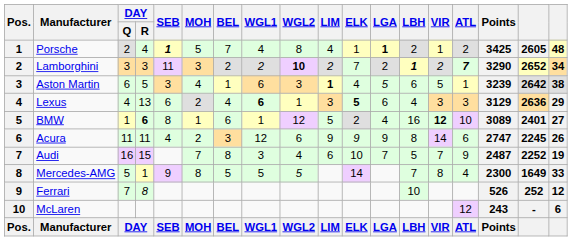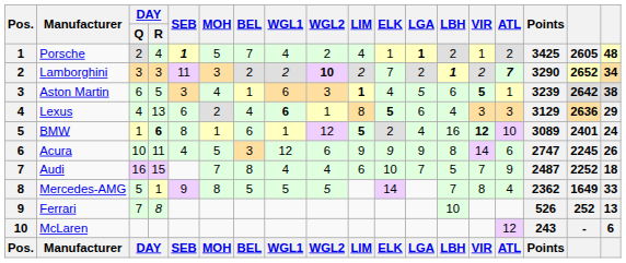 <table class="wikitable" style="font-size:85%;">
 <tr>
 <th rowspan="2">Pos.</th>
 <th rowspan="2">Manufacturer</th>
 <th colspan="2"><a href='#'>DAY</a></th>
 <th rowspan="2"><a href='#'>SEB</a></th>
 <th rowspan="2"><a href='#'>MOH</a></th>
 <th rowspan="2"><a href='#'>BEL</a></th>
 <th rowspan="2"><a href='#'>WGL1</a></th>
 <th rowspan="2"><a href='#'>WGL2</a></th>
 <th rowspan="2"><a href='#'>LIM</a></th>
 <th rowspan="2"><a href='#'>ELK</a></th>
 <th rowspan="2"><a href='#'>LGA</a></th>
 <th rowspan="2"><a href='#'>LBH</a></th>
 <th rowspan="2"><a href='#'>VIR</a></th>
 <th rowspan="2"><a href='#'>ATL</a></th>
 <th rowspan="2">Points</th>
 <th rowspan="2"></th>
 <th rowspan="2"></th>
 </tr>
 <tr>
 <th>Q</th>
 <th>R</th>
 </tr>
 <tr>
 <th>1</th>
 <td> <a href='#'>Porsche</a></td>
 <td style="background:#dfdfdf;" align="center">2</td>
 <td style="background:#dfffdf;" align="center">4</td>
 <td style="background:#ffffbf;" align="center"><strong><em>1</em></strong></td>
 <td style="background:#dfffdf;" align="center">5</td>
 <td style="background:#dfffdf;" align="center">7</td>
 <td style="background:#dfffdf;" align="center">4</td>
-<td style="background:#dfffdf;" align="center">8</td>
+<td style="background:#dfffdf;" align="center">2</td>
 <td style="background:#dfffdf;" align="center">4</td>
 <td style="background:#ffffbf;" align="center">1</td>
 <td style="background:#ffffbf;" align="center"><strong>1</strong></td>
 <td style="background:#dfdfdf;" align="center">2</td>
 <td style="background:#ffffbf;" align="center">1</td>
 <td style="background:#dfdfdf;" align="center">2</td>
 <th>3425</th>
 <th>2605</th>
 <th style="background:#ffffbf;">48</th>
 </tr>
 <tr>
 <th>2</th>
 <td> <a href='#'>Lamborghini</a></td>
 <td style="background:#ffdf9f;" align="center">3</td>
 <td style="background:#ffdf9f;" align="center">3</td>
 <td style="background:#efcfff;" align="center">11</td>
 <td style="background:#ffdf9f;" align="center">3</td>
 <td style="background:#dfdfdf;" align="center">2</td>
 <td style="background:#dfdfdf;" align="center"><em>2</em></td>
 <td style="background:#efcfff;" align="center"><strong>10</strong></td>
 <td style="background:#dfdfdf;" align="center"><em>2</em></td>
 <td style="background:#dfffdf;" align="center">7</td>
 <td style="background:#dfdfdf;" align="center">2</td>
 <td style="background:#ffffbf;" align="center"><strong><em>1</em></strong></td>
 <td style="background:#dfdfdf;" align="center"><em>2</em></td>
 <td style="background:#dfffdf;" align="center"><strong><em>7</em></strong></td>
 <th>3290</th>
 <th style="background:#ffffbf;">2652</th>
 <th style="background:#ffdf9f;">34</th>
 </tr>
 <tr>
 <th>3</th>
 <td> <a href='#'>Aston Martin</a></td>
 <td style="background:#dfffdf;" align="center">6</td>
 <td style="background:#dfffdf;" align="center">5</td>
 <td style="background:#ffdf9f;" align="center">3</td>
 <td style="background:#dfffdf;" align="center">4</td>
 <td style="background:#ffffbf;" align="center">1</td>
 <td style="background:#ffdf9f;" align="center">6</td>
 <td style="background:#ffdf9f;" align="center">3</td>
 <td style="background:#ffffbf;" align="center"><strong>1</strong></td>
 <td style="background:#dfffdf;" align="center">4</td>
 <td style="background:#dfffdf;" align="center"><em>5</em></td>
 <td style="background:#dfffdf;" align="center">6</td>
-<td style="background:#dfffdf;" align="center">5</td>
+<td style="background:#dfffdf;" align="center"><strong>5</strong></td>
 <td style="background:#ffffbf;" align="center">1</td>
 <th>3239</th>
 <th style="background:#dfdfdf;">2642</th>
 <th style="background:#dfdfdf;">38</th>
 </tr>
 <tr>
 <th>4</th>
 <td> <a href='#'>Lexus</a></td>
 <td style="background:#dfffdf;" align="center">4</td>
 <td style="background:#dfffdf;" align="center">13</td>
 <td style="background:#dfffdf;" align="center">6</td>
 <td style="background:#dfdfdf;" align="center">2</td>
 <td style="background:#dfffdf;" align="center">4</td>
 <td style="background:#dfffdf;" align="center"><strong>6</strong></td>
 <td style="background:#ffffbf;" align="center">1</td>
-<td style="background:#ffdf9f;" align="center">3</td>
+<td style="background:#ffdf9f;" align="center">8</td>
 <td style="background:#dfffdf;" align="center"><strong>5</strong></td>
 <td style="background:#dfffdf;" align="center">6</td>
 <td style="background:#dfffdf;" align="center">4</td>
 <td style="background:#ffdf9f;" align="center">3</td>
 <td style="background:#ffdf9f;" align="center">3</td>
 <th>3129</th>
 <th style="background:#ffdf9f;">2636</th>
 <th>29</th>
 </tr>
 <tr>
 <th>5</th>
 <td> <a href='#'>BMW</a></td>
 <td style="background:#ffffbf;" align="center">1</td>
 <td style="background:#dfffdf;" align="center"><strong>6</strong></td>
 <td style="background:#dfffdf;" align="center">8</td>
 <td style="background:#ffffbf;" align="center">1</td>
 <td style="background:#dfffdf;" align="center">6</td>
 <td style="background:#ffffbf;" align="center">1</td>
 <td style="background:#efcfff;" align="center">12</td>
-<td style="background:#dfffdf;" align="center">5</td>
+<td style="background:#dfffdf;" align="center"><strong>5</strong></td>
 <td style="background:#dfdfdf;" align="center">2</td>
 <td style="background:#dfffdf;" align="center">4</td>
 <td style="background:#dfffdf;" align="center">16</td>
 <td style="background:#dfffdf;" align="center"><strong>12</strong></td>
 <td style="background:#efcfff;" align="center">10</td>
 <th>3089</th>
 <th>2401</th>
-<th>27</th>
+<th>24</th>
 </tr>
 <tr>
 <th>6</th>
 <td> <a href='#'>Acura</a></td>
-<td style="background:#dfffdf;" align="center">11</td>
+<td style="background:#dfffdf;" align="center">10</td>
 <td style="background:#dfffdf;" align="center">11</td>
 <td style="background:#dfffdf;" align="center">4</td>
-<td style="background:#dfffdf;" align="center">2</td>
+<td style="background:#dfffdf;" align="center">5</td>
 <td style="background:#ffdf9f;" align="center">3</td>
 <td style="background:#dfffdf;" align="center">12</td>
 <td style="background:#dfffdf;" align="center">6</td>
 <td style="background:#dfffdf;" align="center">9</td>
 <td style="background:#dfffdf;" align="center"><em>9</em></td>
 <td style="background:#dfffdf;" align="center">9</td>
 <td style="background:#dfffdf;" align="center">8</td>
 <td style="background:#efcfff;" align="center">14</td>
 <td style="background:#dfffdf;" align="center">6</td>
 <th>2747</th>
 <th>2245</th>
 <th>26</th>
 </tr>
 <tr>
 <th>7</th>
 <td> <a href='#'>Audi</a></td>
 <td style="background:#efcfff;" align="center">16</td>
 <td style="background:#efcfff;" align="center">15</td>
 <td></td>
 <td style="background:#dfffdf;" align="center">7</td>
 <td style="background:#dfffdf;" align="center">8</td>
-<td style="background:#dfffdf;" align="center">3</td>
+<td style="background:#dfffdf;" align="center">4</td>
 <td style="background:#dfffdf;" align="center">4</td>
 <td style="background:#dfffdf;" align="center">6</td>
 <td style="background:#dfffdf;" align="center">10</td>
 <td style="background:#dfffdf;" align="center">7</td>
 <td style="background:#dfffdf;" align="center">5</td>
 <td style="background:#dfffdf;" align="center">7</td>
 <td style="background:#dfffdf;" align="center">9</td>
 <th>2487</th>
 <th>2252</th>
-<th>19</th>
+<th>18</th>
 </tr>
 <tr>
 <th>8</th>
 <td> <a href='#'>Mercedes-AMG</a></td>
 <td style="background:#dfffdf;" align="center">5</td>
 <td style="background:#ffffbf;" align="center">1</td>
 <td style="background:#efcfff;" align="center">9</td>
 <td style="background:#dfffdf;" align="center">8</td>
 <td style="background:#dfffdf;" align="center">5</td>
 <td style="background:#dfffdf;" align="center">5</td>
 <td style="background:#dfffdf;" align="center"><em>5</em></td>
 <td></td>
 <td style="background:#efcfff;" align="center">14</td>
 <td></td>
 <td style="background:#dfffdf;" align="center">7</td>
 <td style="background:#dfffdf;" align="center">8</td>
 <td style="background:#dfffdf;" align="center">4</td>
-<th>2300</th>
+<th>2362</th>
 <th>1649</th>
 <th>33</th>
 </tr>
 <tr>
 <th>9</th>
 <td> <a href='#'>Ferrari</a></td>
 <td style="background:#dfffdf;" align="center">7</td>
 <td style="background:#dfffdf;" align="center"><em>8</em></td>
 <td></td>
 <td></td>
 <td></td>
 <td></td>
 <td></td>
 <td></td>
 <td></td>
 <td></td>
 <td style="background:#dfffdf;" align="center">10</td>
 <td></td>
 <td></td>
 <th>526</th>
 <th>252</th>
-<th>12</th>
+<th>13</th>
 </tr>
 <tr>
 <th>10</th>
 <td> <a href='#'>McLaren</a></td>
 <td></td>
 <td></td>
 <td></td>
 <td></td>
 <td></td>
 <td></td>
 <td></td>
 <td></td>
 <td></td>
 <td></td>
 <td></td>
 <td></td>
 <td style="background:#efcfff;" align="center">12</td>
 <th>243</th>
 <th>-</th>
 <th>6</th>
 </tr>
 <tr>
 <th>Pos.</th>
 <th>Manufacturer</th>
 <th colspan="2"><a href='#'>DAY</a></th>
 <th><a href='#'>SEB</a></th>
 <th><a href='#'>MOH</a></th>
 <th><a href='#'>BEL</a></th>
 <th><a href='#'>WGL1</a></th>
 <th><a href='#'>WGL2</a></th>
 <th><a href='#'>LIM</a></th>
 <th><a href='#'>ELK</a></th>
 <th><a href='#'>LGA</a></th>
 <th><a href='#'>LBH</a></th>
 <th><a href='#'>VIR</a></th>
 <th><a href='#'>ATL</a></th>
 <th>Points</th>
 <th></th>
 <th></th>
 </tr>
 </table>
